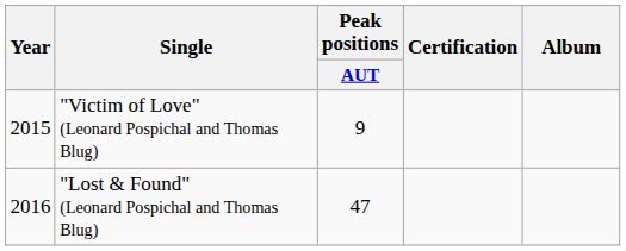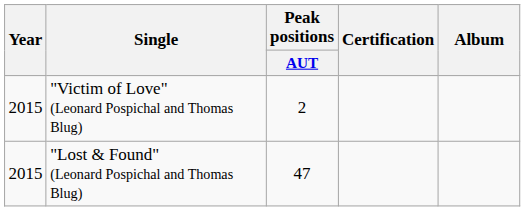 <table class="wikitable">
 <tr>
 <th align="center" rowspan="2" width="10">Year</th>
 <th align="center" rowspan="2" width="200">Single</th>
 <th align="center" colspan="1" width="20">Peak positions</th>
 <th align="center" rowspan="2" width="70">Certification</th>
 <th align="center" rowspan="2" width="70">Album</th>
 </tr>
 <tr>
 <th scope="col" style="width:3em;font-size:90%;"><a href='#'>AUT</a><br></th>
 </tr>
 <tr>
 <td style="text-align:center;">2015</td>
 <td>"Victim of Love" <br><small>(Leonard Pospichal and Thomas Blug)</small></td>
-<td style="text-align:center;">9</td>
+<td style="text-align:center;">2</td>
 <td style="text-align:center;"></td>
 <td style="text-align:center;"></td>
 </tr>
 <tr>
-<td style="text-align:center;">2016</td>
+<td style="text-align:center;">2015</td>
 <td>"Lost & Found" <br><small>(Leonard Pospichal and Thomas Blug)</small></td>
 <td style="text-align:center;">47</td>
 <td style="text-align:center;"></td>
 <td style="text-align:center;"></td>
 </tr>
 </table>
